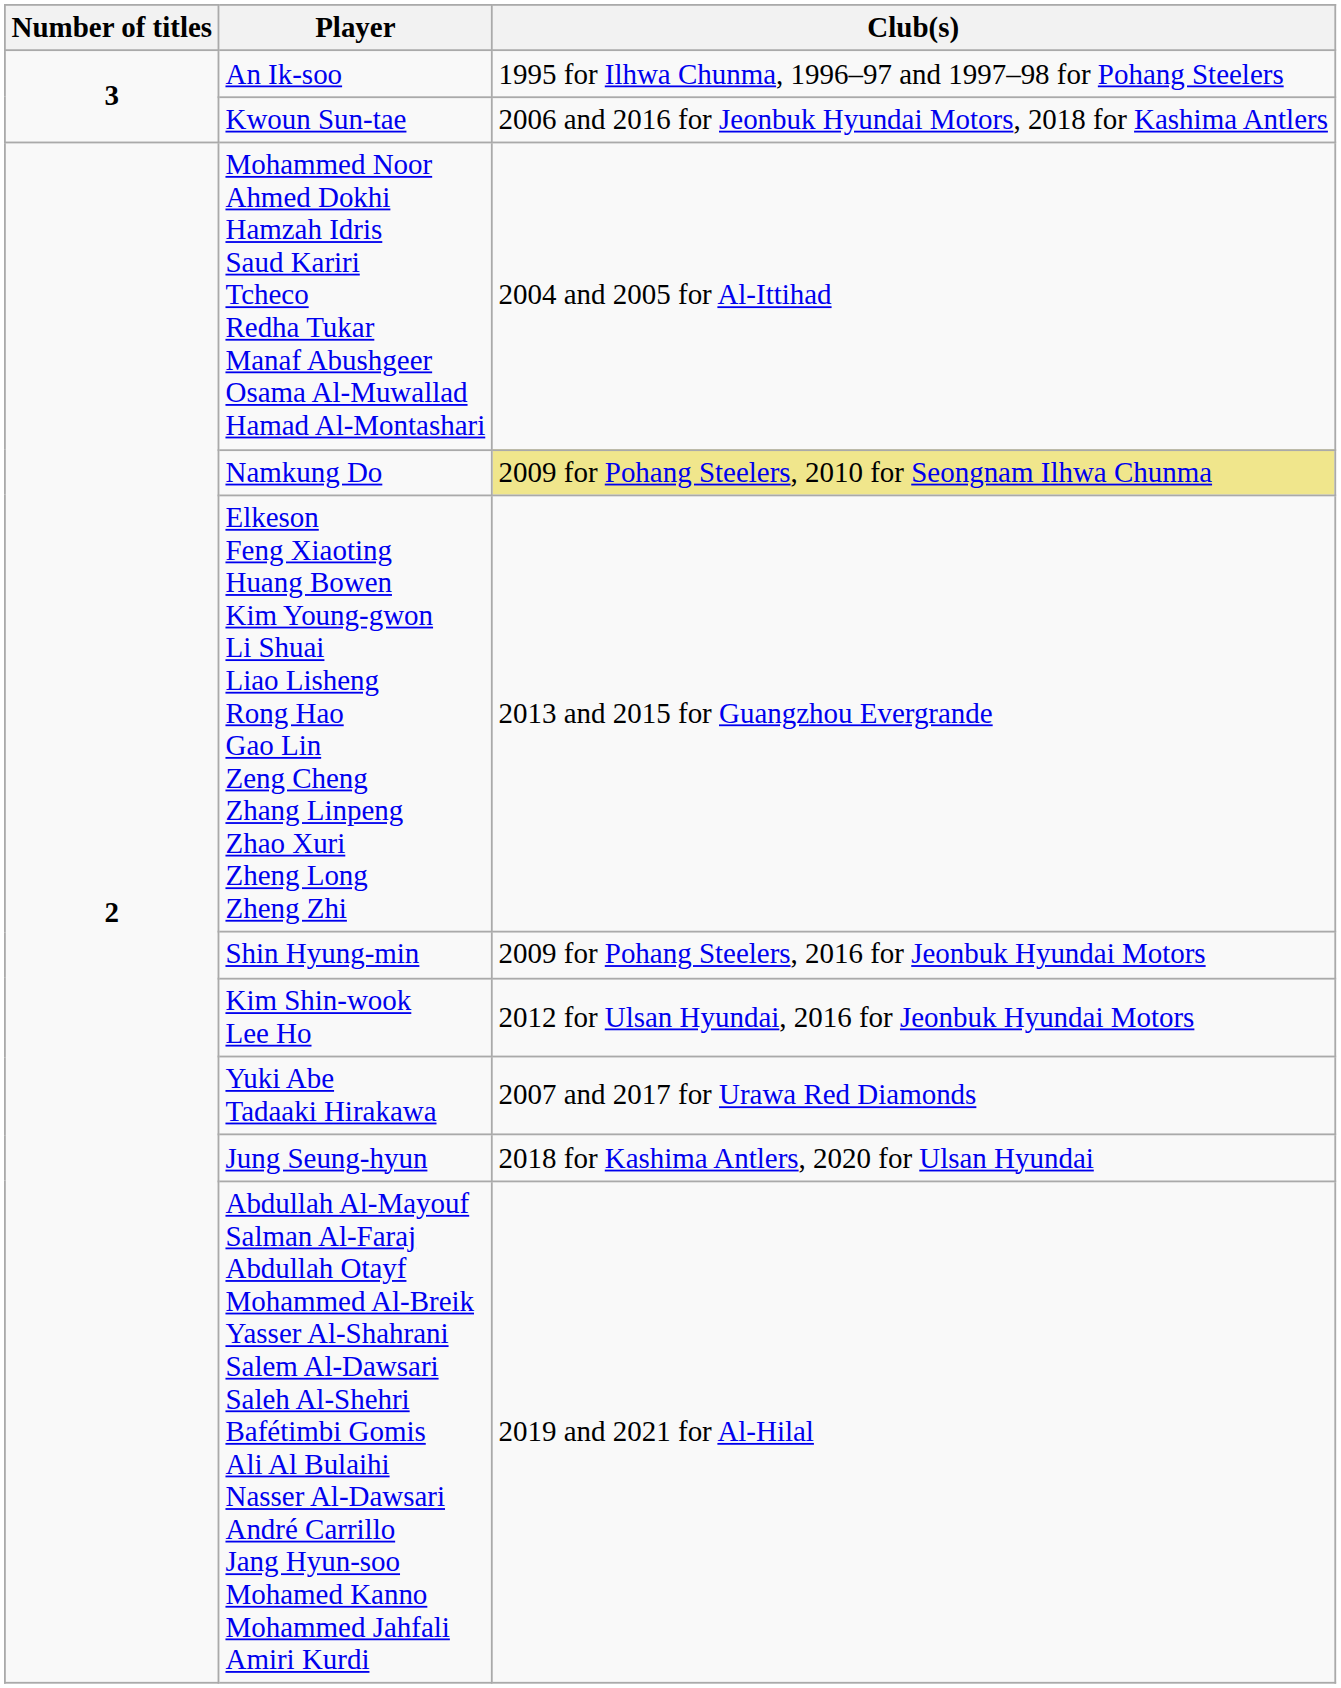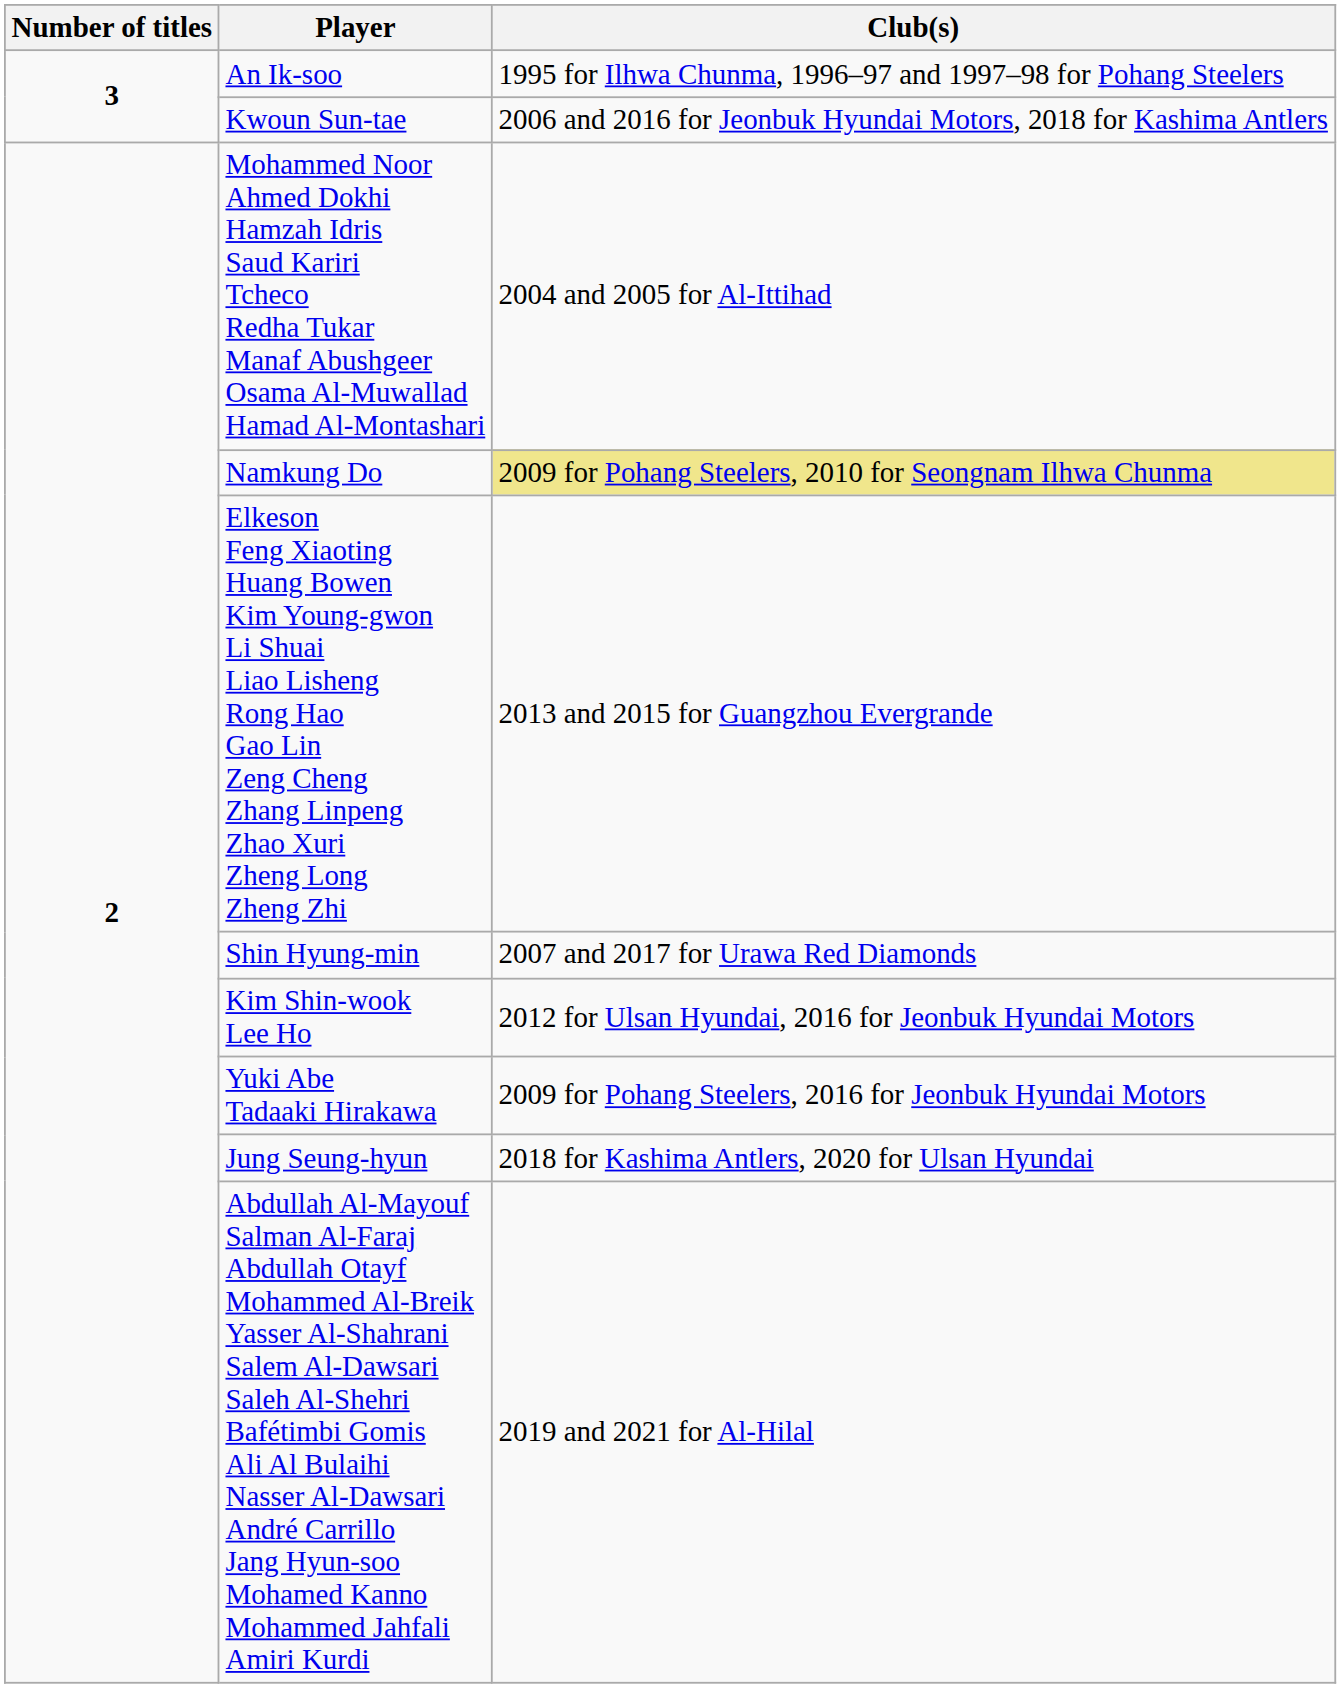 <table class="wikitable">
 <tr>
 <th>Number of titles</th>
 <th>Player</th>
 <th>Club(s)</th>
 </tr>
 <tr>
 <td rowspan=2 align="center"><strong>3</strong></td>
 <td><a href='#'>An Ik-soo</a></td>
 <td>1995 for <a href='#'>Ilhwa Chunma</a>, 1996–97 and 1997–98 for <a href='#'>Pohang Steelers</a></td>
 </tr>
 <tr>
 <td><a href='#'>Kwoun Sun-tae</a></td>
 <td>2006 and 2016 for <a href='#'>Jeonbuk Hyundai Motors</a>, 2018 for <a href='#'>Kashima Antlers</a></td>
 </tr>
 <tr>
 <td rowspan=8 align="center"><strong>2</strong></td>
 <td><a href='#'>Mohammed Noor</a> <br> <a href='#'>Ahmed Dokhi</a> <br> <a href='#'>Hamzah Idris</a> <br> <a href='#'>Saud Kariri</a> <br> <a href='#'>Tcheco</a> <br> <a href='#'>Redha Tukar</a> <br> <a href='#'>Manaf Abushgeer</a> <br> <a href='#'>Osama Al-Muwallad</a> <br> <a href='#'>Hamad Al-Montashari</a></td>
 <td>2004 and 2005 for <a href='#'>Al-Ittihad</a></td>
 </tr>
 <tr>
 <td><a href='#'>Namkung Do</a></td>
 <td style="background: khaki;">2009 for <a href='#'>Pohang Steelers</a>, 2010 for <a href='#'>Seongnam Ilhwa Chunma</a></td>
 </tr>
 <tr>
 <td><a href='#'>Elkeson</a> <br> <a href='#'>Feng Xiaoting</a> <br> <a href='#'>Huang Bowen</a> <br> <a href='#'>Kim Young-gwon</a> <br> <a href='#'>Li Shuai</a> <br> <a href='#'>Liao Lisheng</a> <br> <a href='#'>Rong Hao</a> <br> <a href='#'>Gao Lin</a> <br> <a href='#'>Zeng Cheng</a> <br> <a href='#'>Zhang Linpeng</a> <br> <a href='#'>Zhao Xuri</a> <br> <a href='#'>Zheng Long</a> <br> <a href='#'>Zheng Zhi</a></td>
 <td>2013 and 2015 for <a href='#'>Guangzhou Evergrande</a></td>
 </tr>
 <tr>
 <td><a href='#'>Shin Hyung-min</a></td>
-<td>2009 for <a href='#'>Pohang Steelers</a>, 2016 for <a href='#'>Jeonbuk Hyundai Motors</a></td>
+<td>2007 and 2017 for <a href='#'>Urawa Red Diamonds</a></td>
 </tr>
 <tr>
 <td><a href='#'>Kim Shin-wook</a> <br> <a href='#'>Lee Ho</a></td>
 <td>2012 for <a href='#'>Ulsan Hyundai</a>, 2016 for <a href='#'>Jeonbuk Hyundai Motors</a></td>
 </tr>
 <tr>
 <td><a href='#'>Yuki Abe</a> <br> <a href='#'>Tadaaki Hirakawa</a></td>
-<td>2007 and 2017 for <a href='#'>Urawa Red Diamonds</a></td>
+<td>2009 for <a href='#'>Pohang Steelers</a>, 2016 for <a href='#'>Jeonbuk Hyundai Motors</a></td>
 </tr>
 <tr>
 <td><a href='#'>Jung Seung-hyun</a></td>
 <td>2018 for <a href='#'>Kashima Antlers</a>, 2020 for <a href='#'>Ulsan Hyundai</a></td>
 </tr>
 <tr>
 <td><a href='#'>Abdullah Al-Mayouf</a> <br> <a href='#'>Salman Al-Faraj</a> <br> <a href='#'>Abdullah Otayf</a> <br> <a href='#'>Mohammed Al-Breik</a> <br> <a href='#'>Yasser Al-Shahrani</a> <br> <a href='#'>Salem Al-Dawsari</a> <br> <a href='#'>Saleh Al-Shehri</a> <br> <a href='#'>Bafétimbi Gomis</a> <br> <a href='#'>Ali Al Bulaihi</a> <br> <a href='#'>Nasser Al-Dawsari</a> <br> <a href='#'>André Carrillo</a> <br> <a href='#'>Jang Hyun-soo</a> <br> <a href='#'>Mohamed Kanno</a> <br> <a href='#'>Mohammed Jahfali</a> <br> <a href='#'>Amiri Kurdi</a></td>
 <td>2019 and 2021 for <a href='#'>Al-Hilal</a></td>
 </tr>
 </table>
